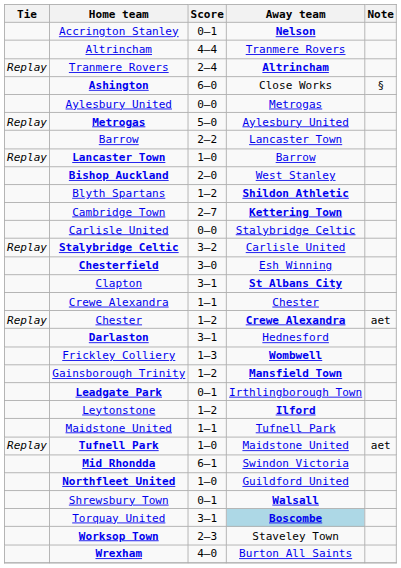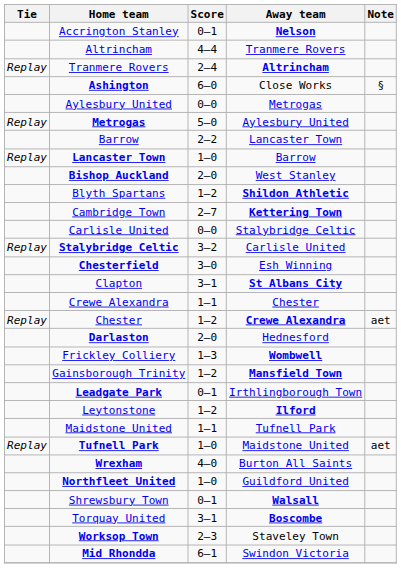 <table class="wikitable" style="text-align:center;">
 <tr>
 <th>Tie</th>
 <th>Home team</th>
 <th>Score</th>
 <th>Away team</th>
 <th>Note</th>
 </tr>
 <tr>
 <td></td>
 <td><a href='#'>Accrington Stanley</a> </td>
 <td>0–1</td>
 <td><strong><a href='#'>Nelson</a></strong> </td>
 <td></td>
 </tr>
 <tr>
 <td></td>
 <td><a href='#'>Altrincham</a> </td>
 <td>4–4</td>
 <td><a href='#'>Tranmere Rovers</a> </td>
 <td></td>
 </tr>
 <tr>
 <td><em>Replay</em></td>
 <td><a href='#'>Tranmere Rovers</a> </td>
 <td>2–4</td>
 <td><strong><a href='#'>Altrincham</a></strong> </td>
 <td></td>
 </tr>
 <tr>
 <td></td>
 <td><strong><a href='#'>Ashington</a></strong> </td>
 <td>6–0</td>
 <td>Close Works </td>
 <td>§</td>
 </tr>
 <tr>
 <td></td>
 <td><a href='#'>Aylesbury United</a> </td>
 <td>0–0</td>
 <td><a href='#'>Metrogas</a> </td>
 <td></td>
 </tr>
 <tr>
 <td><em>Replay</em></td>
 <td><strong><a href='#'>Metrogas</a></strong> </td>
 <td>5–0</td>
 <td><a href='#'>Aylesbury United</a> </td>
 <td></td>
 </tr>
 <tr>
 <td></td>
 <td><a href='#'>Barrow</a> </td>
 <td>2–2</td>
 <td><a href='#'>Lancaster Town</a> </td>
 <td></td>
 </tr>
 <tr>
 <td><em>Replay</em></td>
 <td><strong><a href='#'>Lancaster Town</a></strong> </td>
 <td>1–0</td>
 <td><a href='#'>Barrow</a> </td>
 <td></td>
 </tr>
 <tr>
 <td></td>
 <td><strong><a href='#'>Bishop Auckland</a></strong> </td>
 <td>2–0</td>
 <td><a href='#'>West Stanley</a> </td>
 <td></td>
 </tr>
 <tr>
 <td></td>
 <td><a href='#'>Blyth Spartans</a> </td>
 <td>1–2</td>
 <td><strong><a href='#'>Shildon Athletic</a></strong> </td>
 <td></td>
 </tr>
 <tr>
 <td></td>
 <td><a href='#'>Cambridge Town</a> </td>
 <td>2–7</td>
 <td><strong><a href='#'>Kettering Town</a></strong> </td>
 <td></td>
 </tr>
 <tr>
 <td></td>
 <td><a href='#'>Carlisle United</a> </td>
 <td>0–0</td>
 <td><a href='#'>Stalybridge Celtic</a> </td>
 <td></td>
 </tr>
 <tr>
 <td><em>Replay</em></td>
 <td><strong><a href='#'>Stalybridge Celtic</a></strong> </td>
 <td>3–2</td>
 <td><a href='#'>Carlisle United</a> </td>
 <td></td>
 </tr>
 <tr>
 <td></td>
 <td><strong><a href='#'>Chesterfield</a></strong> </td>
 <td>3–0</td>
 <td><a href='#'>Esh Winning</a> </td>
 <td></td>
 </tr>
 <tr>
 <td></td>
 <td><a href='#'>Clapton</a> </td>
 <td>3–1</td>
 <td><strong><a href='#'>St Albans City</a></strong> </td>
 <td></td>
 </tr>
 <tr>
 <td></td>
 <td><a href='#'>Crewe Alexandra</a> </td>
 <td>1–1</td>
 <td><a href='#'>Chester</a> </td>
 <td></td>
 </tr>
 <tr>
 <td><em>Replay</em></td>
 <td><a href='#'>Chester</a> </td>
 <td>1–2</td>
 <td><strong><a href='#'>Crewe Alexandra</a></strong> </td>
 <td>aet</td>
 </tr>
 <tr>
 <td></td>
 <td><strong><a href='#'>Darlaston</a></strong> </td>
-<td>3–1</td>
+<td>2–0</td>
 <td><a href='#'>Hednesford</a> </td>
 <td></td>
 </tr>
 <tr>
 <td></td>
 <td><a href='#'>Frickley Colliery</a> </td>
 <td>1–3</td>
 <td><strong><a href='#'>Wombwell</a></strong> </td>
 <td></td>
 </tr>
 <tr>
 <td></td>
 <td><a href='#'>Gainsborough Trinity</a> </td>
 <td>1–2</td>
 <td><strong><a href='#'>Mansfield Town</a></strong> </td>
 <td></td>
 </tr>
 <tr>
 <td></td>
 <td><strong><a href='#'>Leadgate Park</a></strong> </td>
 <td>0–1</td>
 <td><a href='#'>Irthlingborough Town</a> </td>
 <td></td>
 </tr>
 <tr>
 <td></td>
 <td><a href='#'>Leytonstone</a> </td>
 <td>1–2</td>
 <td><strong><a href='#'>Ilford</a></strong> </td>
 <td></td>
 </tr>
 <tr>
 <td></td>
 <td><a href='#'>Maidstone United</a> </td>
 <td>1–1</td>
 <td><a href='#'>Tufnell Park</a> </td>
 <td></td>
 </tr>
 <tr>
 <td><em>Replay</em></td>
 <td><strong><a href='#'>Tufnell Park</a></strong> </td>
 <td>1–0</td>
 <td><a href='#'>Maidstone United</a> </td>
 <td>aet</td>
 </tr>
 <tr>
 <td></td>
-<td><strong><a href='#'>Mid Rhondda</a></strong> </td>
-<td>6–1</td>
-<td><a href='#'>Swindon Victoria</a> </td>
+<td><strong><a href='#'>Wrexham</a></strong> </td>
+<td>4–0</td>
+<td><a href='#'>Burton All Saints</a> </td>
 <td></td>
 </tr>
 <tr>
 <td></td>
 <td><strong><a href='#'>Northfleet United</a></strong> </td>
 <td>1–0</td>
 <td><a href='#'>Guildford United</a> </td>
 <td></td>
 </tr>
 <tr>
 <td></td>
 <td><a href='#'>Shrewsbury Town</a> </td>
 <td>0–1</td>
 <td><strong><a href='#'>Walsall</a></strong> </td>
 <td></td>
 </tr>
 <tr>
 <td></td>
 <td><a href='#'>Torquay United</a> </td>
 <td>3–1</td>
-<td style="background: lightblue;"><strong><a href='#'>Boscombe</a></strong> </td>
+<td><strong><a href='#'>Boscombe</a></strong> </td>
 <td></td>
 </tr>
 <tr>
 <td></td>
 <td><strong><a href='#'>Worksop Town</a></strong> </td>
 <td>2–3</td>
 <td>Staveley Town </td>
 <td></td>
 </tr>
 <tr>
 <td></td>
-<td><strong><a href='#'>Wrexham</a></strong> </td>
-<td>4–0</td>
-<td><a href='#'>Burton All Saints</a> </td>
+<td><strong><a href='#'>Mid Rhondda</a></strong> </td>
+<td>6–1</td>
+<td><a href='#'>Swindon Victoria</a> </td>
 <td></td>
 </tr>
 <tr>
 </tr>
 </table>
